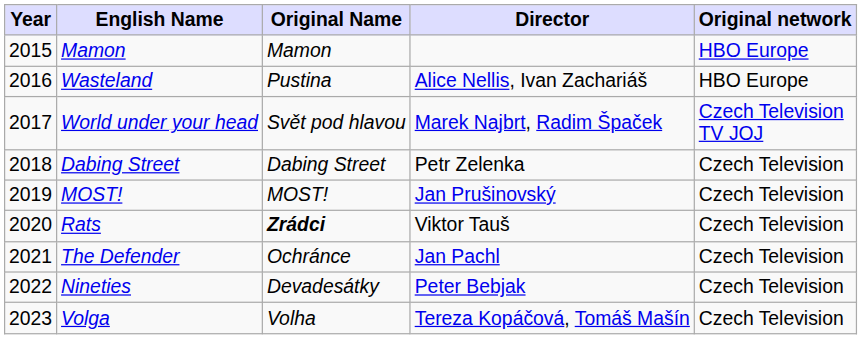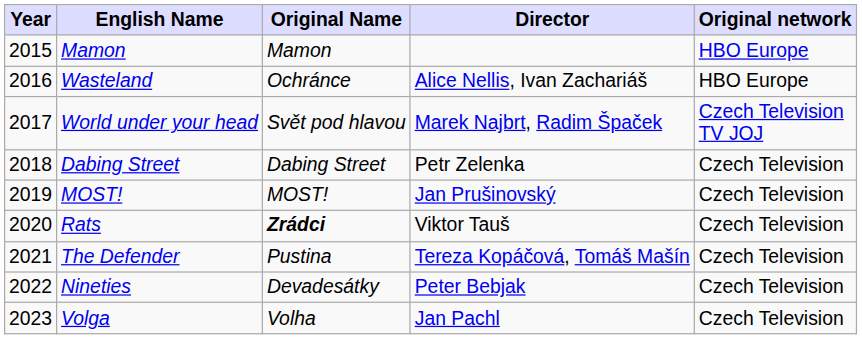 <table class="wikitable sortable">
 <tr>
 <th style="background:#DDDDFF;">Year</th>
 <th style="background:#DDDDFF;">English Name</th>
 <th style="background:#DDDDFF;">Original Name</th>
 <th style="background:#DDDDFF;">Director</th>
 <th style="background:#DDDDFF;">Original network</th>
 </tr>
 <tr>
 <td>2015</td>
 <td><em><a href='#'>Mamon</a></em></td>
 <td><em>Mamon</em></td>
 <td></td>
 <td> <a href='#'>HBO Europe</a></td>
 </tr>
 <tr>
 <td>2016</td>
 <td><em><a href='#'>Wasteland</a></em></td>
-<td><em>Pustina</em></td>
+<td><em>Ochránce</em></td>
 <td><a href='#'>Alice Nellis</a>, Ivan Zachariáš</td>
 <td> HBO Europe</td>
 </tr>
 <tr>
 <td>2017</td>
 <td><em><a href='#'>World under your head</a></em></td>
 <td><em>Svět pod hlavou</em></td>
 <td><a href='#'>Marek Najbrt</a>, <a href='#'>Radim Špaček</a></td>
 <td> <a href='#'>Czech Television</a><br> <a href='#'>TV JOJ</a></td>
 </tr>
 <tr>
 <td>2018</td>
 <td><em><a href='#'>Dabing Street</a></em></td>
 <td><em>Dabing Street</em></td>
 <td>Petr Zelenka</td>
 <td> Czech Television</td>
 </tr>
 <tr>
 <td>2019</td>
 <td><em><a href='#'>MOST!</a></em></td>
 <td><em>MOST!</em></td>
 <td><a href='#'>Jan Prušinovský</a></td>
 <td> Czech Television</td>
 </tr>
 <tr>
 <td>2020</td>
 <td><em><a href='#'>Rats</a></em></td>
 <td><strong><em>Zrádci</em></strong></td>
 <td>Viktor Tauš</td>
 <td> Czech Television</td>
 </tr>
 <tr>
 <td>2021</td>
 <td><em><a href='#'>The Defender</a></em></td>
-<td><em>Ochránce</em></td>
-<td><a href='#'>Jan Pachl</a></td>
+<td><em>Pustina</em></td>
+<td><a href='#'>Tereza Kopáčová</a>, <a href='#'>Tomáš Mašín</a></td>
 <td> Czech Television</td>
 </tr>
 <tr>
 <td>2022</td>
 <td><em><a href='#'>Nineties</a></em></td>
 <td><em>Devadesátky</em></td>
 <td><a href='#'>Peter Bebjak</a></td>
 <td> Czech Television</td>
 </tr>
 <tr>
 <td>2023</td>
 <td><em><a href='#'>Volga</a></em></td>
 <td><em>Volha</em></td>
-<td><a href='#'>Tereza Kopáčová</a>, <a href='#'>Tomáš Mašín</a></td>
+<td><a href='#'>Jan Pachl</a></td>
 <td> Czech Television</td>
 </tr>
 </table>
